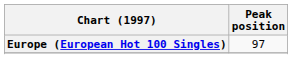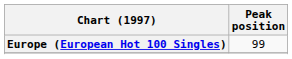 <table class="wikitable sortable plainrowheaders" style="text-align:center">
 <tr>
 <th scope="col">Chart (1997)</th>
 <th scope="col">Peak<br>position</th>
 </tr>
 <tr>
 <th scope="row">Europe (<a href='#'>European Hot 100 Singles</a>)</th>
-<td>97</td>
+<td>99</td>
 </tr>
 <tr>
 </tr>
 <tr>
 </tr>
 <tr>
 </tr>
 <tr>
 </tr>
 <tr>
 </tr>
 <tr>
 </tr>
 <tr>
 </tr>
 <tr>
 </tr>
 </table>
